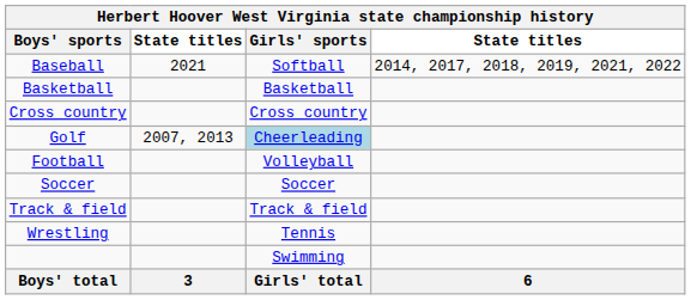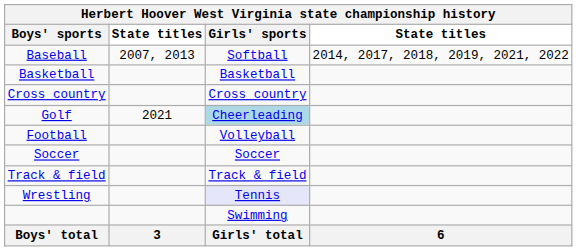 <table class = "wikitable" style="text-align:center; font-size:smaller;">
 <tr>
 <th colspan="4">Herbert Hoover West Virginia state championship history</th>
 </tr>
 <tr>
 <th style="background:#F;">Boys' sports</th>
 <th style="background:#FFFFFF;">State titles</th>
 <th style="background:#F;">Girls' sports</th>
 <th style="background:#FFFFFF;">State titles</th>
 </tr>
 <tr>
 <td><a href='#'>Baseball</a></td>
-<td>2021</td>
+<td>2007, 2013</td>
 <td><a href='#'>Softball</a></td>
 <td>2014, 2017, 2018, 2019, 2021, 2022</td>
 </tr>
 <tr>
 <td><a href='#'>Basketball</a></td>
 <td></td>
 <td><a href='#'>Basketball</a></td>
 <td></td>
 </tr>
 <tr>
 <td><a href='#'>Cross country</a></td>
 <td></td>
 <td><a href='#'>Cross country</a></td>
 <td></td>
 </tr>
 <tr>
 <td><a href='#'>Golf</a></td>
-<td>2007, 2013</td>
+<td>2021</td>
 <td style="background: lightblue;"><a href='#'>Cheerleading</a></td>
 <td></td>
 </tr>
 <tr>
 <td><a href='#'>Football</a></td>
 <td></td>
 <td><a href='#'>Volleyball</a></td>
 <td></td>
 </tr>
 <tr>
 <td><a href='#'>Soccer</a></td>
 <td></td>
 <td><a href='#'>Soccer</a></td>
 <td></td>
 </tr>
 <tr>
 <td><a href='#'>Track & field</a></td>
 <td></td>
 <td><a href='#'>Track & field</a></td>
 <td></td>
 </tr>
 <tr>
 <td><a href='#'>Wrestling</a></td>
 <td></td>
-<td><a href='#'>Tennis</a></td>
+<td style="background: lavender;"><a href='#'>Tennis</a></td>
 <td></td>
 </tr>
 <tr>
 <td></td>
 <td></td>
 <td><a href='#'>Swimming</a></td>
 <td></td>
 </tr>
 <tr>
 <th>Boys' total</th>
 <th>3</th>
 <th>Girls' total</th>
 <th>6</th>
 </tr>
 </table>
